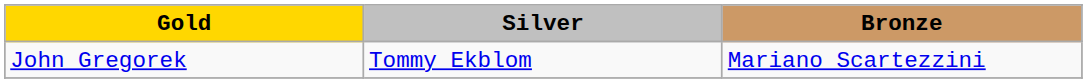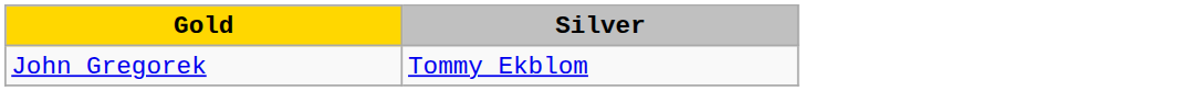 <table class="wikitable" style="text-align:left">
 <tr align="center">
 <td width=200 bgcolor=gold><strong>Gold</strong></td>
 <td width=200 bgcolor=silver><strong>Silver</strong></td>
-<td width=200 bgcolor=CC9966><strong>Bronze</strong></td>
 </tr>
 <tr>
 <td><a href='#'>John Gregorek</a><br><em></em></td>
 <td><a href='#'>Tommy Ekblom</a><br><em></em></td>
-<td><a href='#'>Mariano Scartezzini</a><br><em></em></td>
 </tr>
 </table>
